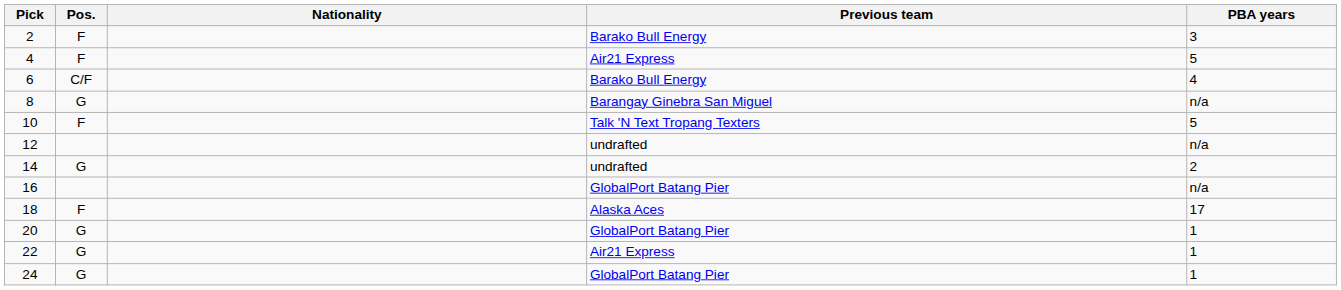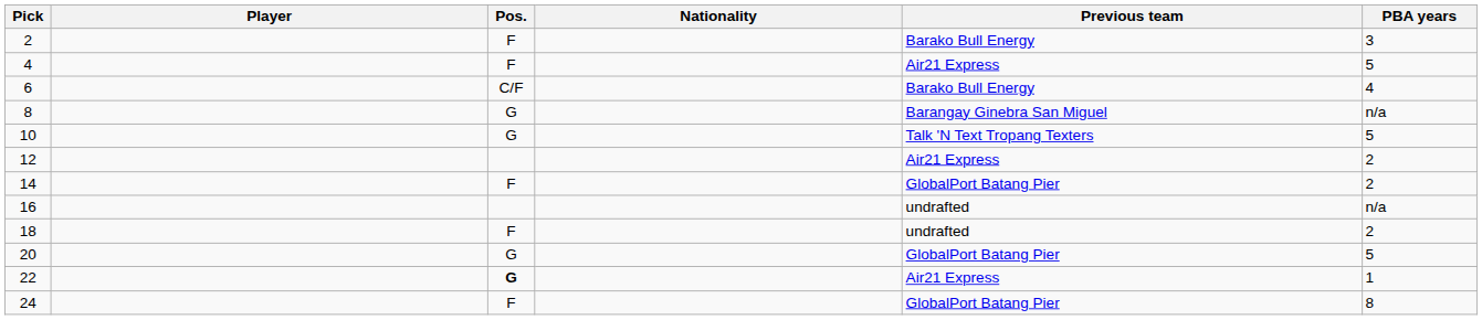 <table class="wikitable sortable">
 <tr>
 <th width="1%">Pick</th>
+<th width="19%">Player</th>
 <th width="1%">Pos.</th>
 <th width="16%">Nationality</th>
 <th width="20%">Previous team</th>
 <th width="5%">PBA years</th>
 </tr>
 <tr>
 <td align=center>2</td>
+<td></td>
 <td align=center>F</td>
 <td></td>
 <td><a href='#'>Barako Bull Energy</a></td>
 <td>3</td>
 </tr>
 <tr>
 <td align=center>4</td>
+<td></td>
 <td align=center>F</td>
 <td></td>
 <td><a href='#'>Air21 Express</a></td>
 <td>5</td>
 </tr>
 <tr>
 <td align=center>6</td>
+<td></td>
 <td align=center>C/F</td>
 <td></td>
 <td><a href='#'>Barako Bull Energy</a></td>
 <td>4</td>
 </tr>
 <tr>
 <td align=center>8</td>
+<td></td>
 <td align=center>G</td>
 <td></td>
 <td><a href='#'>Barangay Ginebra San Miguel</a></td>
 <td>n/a</td>
 </tr>
 <tr>
 <td align=center>10</td>
-<td align=center>F</td>
+<td></td>
+<td align=center>G</td>
 <td></td>
 <td><a href='#'>Talk 'N Text Tropang Texters</a></td>
 <td>5</td>
 </tr>
 <tr>
 <td align=center>12</td>
+<td></td>
+<td align=center></td>
+<td></td>
+<td><a href='#'>Air21 Express</a></td>
+<td>2</td>
+</tr>
+<tr>
+<td align=center>14</td>
+<td></td>
+<td align=center>F</td>
+<td></td>
+<td><a href='#'>GlobalPort Batang Pier</a></td>
+<td>2</td>
+</tr>
+<tr>
+<td align=center>16</td>
+<td></td>
 <td align=center></td>
 <td></td>
 <td>undrafted</td>
 <td>n/a</td>
 </tr>
 <tr>
-<td align=center>14</td>
-<td align=center>G</td>
+<td align=center>18</td>
+<td></td>
+<td align=center>F</td>
 <td></td>
 <td>undrafted</td>
 <td>2</td>
 </tr>
 <tr>
-<td align=center>16</td>
-<td align=center></td>
+<td align=center>20</td>
 <td></td>
-<td><a href='#'>GlobalPort Batang Pier</a></td>
-<td>n/a</td>
-</tr>
-<tr>
-<td align=center>18</td>
-<td align=center>F</td>
-<td></td>
-<td><a href='#'>Alaska Aces</a></td>
-<td>17</td>
-</tr>
-<tr>
-<td align=center>20</td>
 <td align=center>G</td>
 <td></td>
 <td><a href='#'>GlobalPort Batang Pier</a></td>
-<td>1</td>
+<td>5</td>
 </tr>
 <tr>
 <td align=center>22</td>
-<td align=center>G</td>
+<td></td>
+<td align=center><strong>G</strong></td>
 <td></td>
 <td><a href='#'>Air21 Express</a></td>
 <td>1</td>
 </tr>
 <tr>
 <td align=center>24</td>
-<td align=center>G</td>
+<td></td>
+<td align=center>F</td>
 <td></td>
 <td><a href='#'>GlobalPort Batang Pier</a></td>
-<td>1</td>
+<td>8</td>
 </tr>
 </table>
